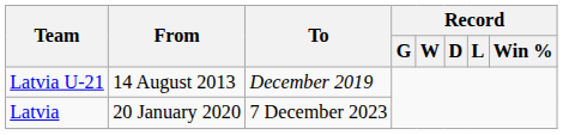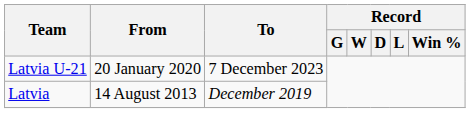 <table class="wikitable" style="text-align: center">
 <tr>
 <th rowspan="2">Team</th>
 <th rowspan="2">From</th>
 <th rowspan="2">To</th>
 <th colspan="5">Record</th>
 </tr>
 <tr>
 <th>G</th>
 <th>W</th>
 <th>D</th>
 <th>L</th>
 <th>Win %</th>
 </tr>
 <tr>
 <td align=left><a href='#'>Latvia U-21</a></td>
+<td align=left>20 January 2020</td>
+<td align=left>7 December 2023<br></td>
+</tr>
+<tr>
+<td align=left><a href='#'>Latvia</a></td>
 <td align=left>14 August 2013</td>
 <td align=left><em>December 2019</em><br></td>
 </tr>
 <tr>
-<td align=left><a href='#'>Latvia</a></td>
-<td align=left>20 January 2020</td>
-<td align=left>7 December 2023<br></td>
-</tr>
-<tr>
 </tr>
 </table>
